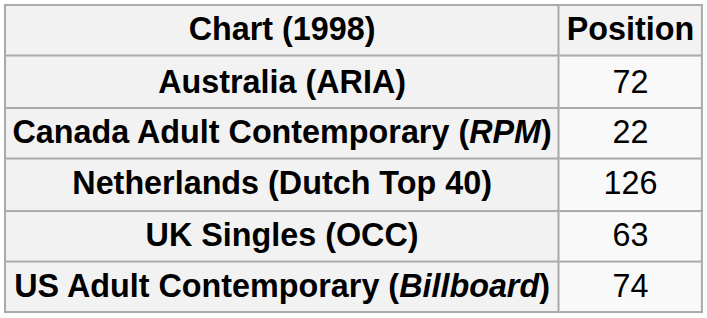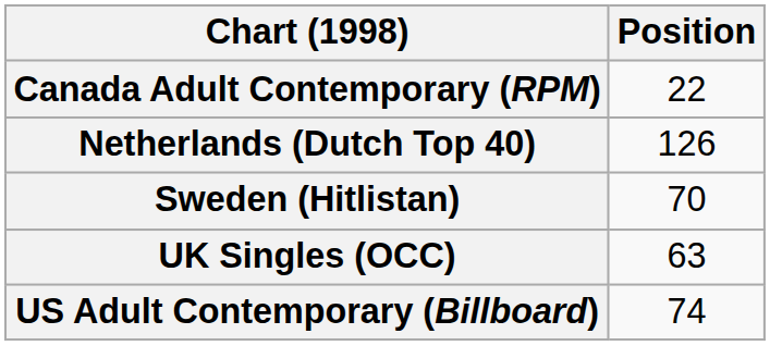 <table class="wikitable sortable plainrowheaders" style="text-align:center">
 <tr>
 <th scope="col">Chart (1998)</th>
 <th scope="col">Position</th>
-</tr>
-<tr>
-<th scope="row">Australia (ARIA)</th>
-<td>72</td>
 </tr>
 <tr>
 <th scope="row">Canada Adult Contemporary (<em>RPM</em>)</th>
 <td>22</td>
 </tr>
 <tr>
 <th scope="row">Netherlands (Dutch Top 40)</th>
 <td>126</td>
 </tr>
 <tr>
+<th scope="row">Sweden (Hitlistan)</th>
+<td>70</td>
+</tr>
+<tr>
 <th scope="row">UK Singles (OCC)</th>
 <td>63</td>
 </tr>
 <tr>
 <th scope="row">US Adult Contemporary (<em>Billboard</em>)</th>
 <td>74</td>
 </tr>
 </table>
